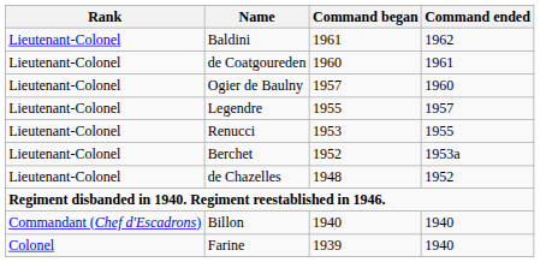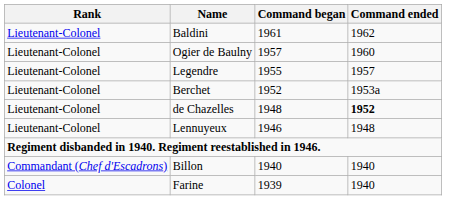 <table class="wikitable sortable">
 <tr>
 <th>Rank</th>
 <th>Name</th>
 <th>Command began</th>
 <th>Command ended</th>
 </tr>
 <tr>
 <td><a href='#'>Lieutenant-Colonel</a></td>
 <td>Baldini</td>
 <td>1961</td>
 <td>1962</td>
 </tr>
 <tr>
 <td>Lieutenant-Colonel</td>
-<td>de Coatgoureden</td>
-<td>1960</td>
-<td>1961</td>
-</tr>
-<tr>
-<td>Lieutenant-Colonel</td>
 <td>Ogier de Baulny</td>
 <td>1957</td>
 <td>1960</td>
 </tr>
 <tr>
 <td>Lieutenant-Colonel</td>
 <td>Legendre</td>
 <td>1955</td>
 <td>1957</td>
 </tr>
 <tr>
 <td>Lieutenant-Colonel</td>
-<td>Renucci</td>
-<td>1953</td>
-<td>1955</td>
-</tr>
-<tr>
-<td>Lieutenant-Colonel</td>
 <td>Berchet</td>
 <td>1952</td>
 <td>1953a</td>
 </tr>
 <tr>
 <td>Lieutenant-Colonel</td>
 <td>de Chazelles</td>
 <td>1948</td>
-<td>1952</td>
+<td><strong>1952</strong></td>
+</tr>
+<tr>
+<td>Lieutenant-Colonel</td>
+<td>Lennuyeux</td>
+<td>1946</td>
+<td>1948</td>
 </tr>
 <tr>
 <td colspan="4"><strong>Regiment disbanded in 1940. Regiment reestablished in 1946.</strong></td>
 </tr>
 <tr>
 <td><a href='#'>Commandant (<em>Chef d'Escadrons</em>)</a></td>
 <td>Billon</td>
 <td>1940</td>
 <td>1940</td>
 </tr>
 <tr>
 <td><a href='#'>Colonel</a></td>
 <td>Farine</td>
 <td>1939</td>
 <td>1940</td>
 </tr>
 </table>
